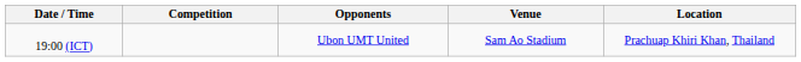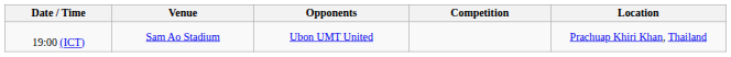 <table class="wikitable" style="text-align:center">
 <tr>
 <th width=150px>Date / Time</th>
+<th width=200px>Venue</th>
+<th width=220px>Opponents</th>
 <th width=200px>Competition</th>
-<th width=220px>Opponents</th>
-<th width=200px>Venue</th>
 <th width=250px>Location</th>
 </tr>
 <tr bgcolor="">
 <td> <br> 19:00 <a href='#'>(ICT)</a></td>
+<td><a href='#'>Sam Ao Stadium</a></td>
+<td><a href='#'>Ubon UMT United</a></td>
 <td></td>
-<td><a href='#'>Ubon UMT United</a></td>
-<td><a href='#'>Sam Ao Stadium</a></td>
 <td><a href='#'>Prachuap Khiri Khan</a>, <a href='#'>Thailand</a></td>
 </tr>
 </table>
